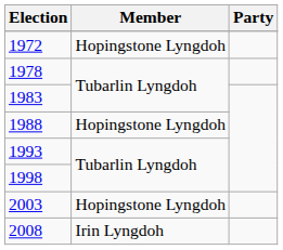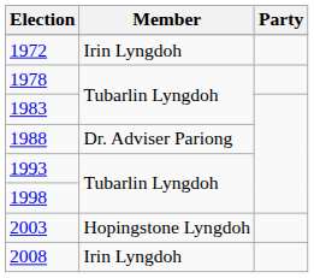 <table class="wikitable sortable">
 <tr>
 <th>Election</th>
 <th>Member</th>
 <th colspan=2>Party</th>
 </tr>
 <tr>
 </tr>
 <tr>
 </tr>
 <tr>
 </tr>
 <tr>
 </tr>
 <tr>
 <td><a href='#'>1972</a></td>
-<td>Hopingstone Lyngdoh</td>
+<td>Irin Lyngdoh</td>
 <td></td>
 </tr>
 <tr>
 <td><a href='#'>1978</a></td>
 <td rowspan=2>Tubarlin Lyngdoh</td>
 <td></td>
 </tr>
 <tr>
 <td><a href='#'>1983</a></td>
 </tr>
 <tr>
 <td><a href='#'>1988</a></td>
-<td>Hopingstone Lyngdoh</td>
+<td>Dr. Adviser Pariong</td>
 </tr>
 <tr>
 <td><a href='#'>1993</a></td>
 <td rowspan=2>Tubarlin Lyngdoh</td>
 </tr>
 <tr>
 <td><a href='#'>1998</a></td>
 </tr>
 <tr>
 <td><a href='#'>2003</a></td>
 <td>Hopingstone Lyngdoh</td>
 <td></td>
 </tr>
 <tr>
 <td><a href='#'>2008</a></td>
 <td>Irin Lyngdoh</td>
 <td></td>
 </tr>
 </table>
